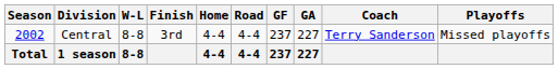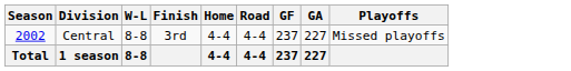 <table class="wikitable">
 <tr>
 <th>Season</th>
 <th>Division</th>
 <th>W-L</th>
 <th>Finish</th>
 <th>Home</th>
 <th>Road</th>
 <th>GF</th>
 <th>GA</th>
-<th>Coach</th>
 <th>Playoffs</th>
 </tr>
 <tr ALIGN=center>
 <td><a href='#'>2002</a></td>
 <td>Central</td>
 <td>8-8</td>
 <td>3rd</td>
 <td>4-4</td>
 <td>4-4</td>
 <td>237</td>
 <td>227</td>
-<td><a href='#'>Terry Sanderson</a></td>
 <td>Missed playoffs</td>
 </tr>
 <tr ALIGN=center bgcolor="#e0e0e0">
 <th>Total</th>
 <th>1 season</th>
 <th>8-8</th>
 <th> </th>
 <th>4-4</th>
 <th>4-4</th>
 <th>237</th>
 <th>227</th>
 <th> </th>
-<th> </th>
 </tr>
 </table>
